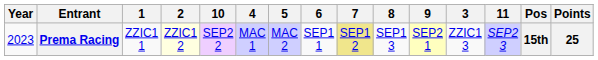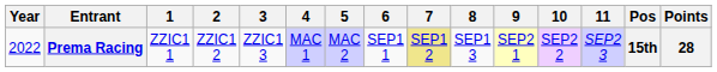 <table class="wikitable" style="text-align:center; font-size:85%">
 <tr>
 <th>Year</th>
 <th>Entrant</th>
 <th>1</th>
 <th>2</th>
-<th>10</th>
+<th>3</th>
 <th>4</th>
 <th>5</th>
 <th>6</th>
 <th>7</th>
 <th>8</th>
 <th>9</th>
-<th>3</th>
+<th>10</th>
 <th>11</th>
 <th>Pos</th>
 <th>Points</th>
 </tr>
 <tr>
-<td><a href='#'>2023</a></td>
+<td><a href='#'>2022</a></td>
 <th nowrap><a href='#'>Prema Racing</a></th>
 <td><a href='#'>ZZIC1<br>1</a></td>
-<td style="background: lightyellow;"><a href='#'>ZZIC1<br>2</a></td>
-<td style="background:#EFCFFF;"><a href='#'>SEP2<br>2</a><br></td>
+<td><a href='#'>ZZIC1<br>2</a></td>
+<td><a href='#'>ZZIC1<br>3</a></td>
 <td style="background:#CFCFFF;"><a href='#'>MAC<br>1</a><br></td>
 <td style="background:#CFCFFF;"><a href='#'>MAC<br>2</a><br></td>
 <td><a href='#'>SEP1<br>1</a></td>
 <td style="background: khaki;"><a href='#'>SEP1<br>2</a></td>
 <td><a href='#'>SEP1<br>3</a></td>
 <td style="background:#FFFFBF;"><a href='#'>SEP2<br>1</a><br></td>
-<td><a href='#'>ZZIC1<br>3</a></td>
+<td style="background:#EFCFFF;"><a href='#'>SEP2<br>2</a><br></td>
 <td style="background:#CFCFFF;"><em><a href='#'>SEP2<br>3</a></em><br></td>
 <th>15th</th>
-<th>25</th>
+<th>28</th>
 </tr>
 </table>
